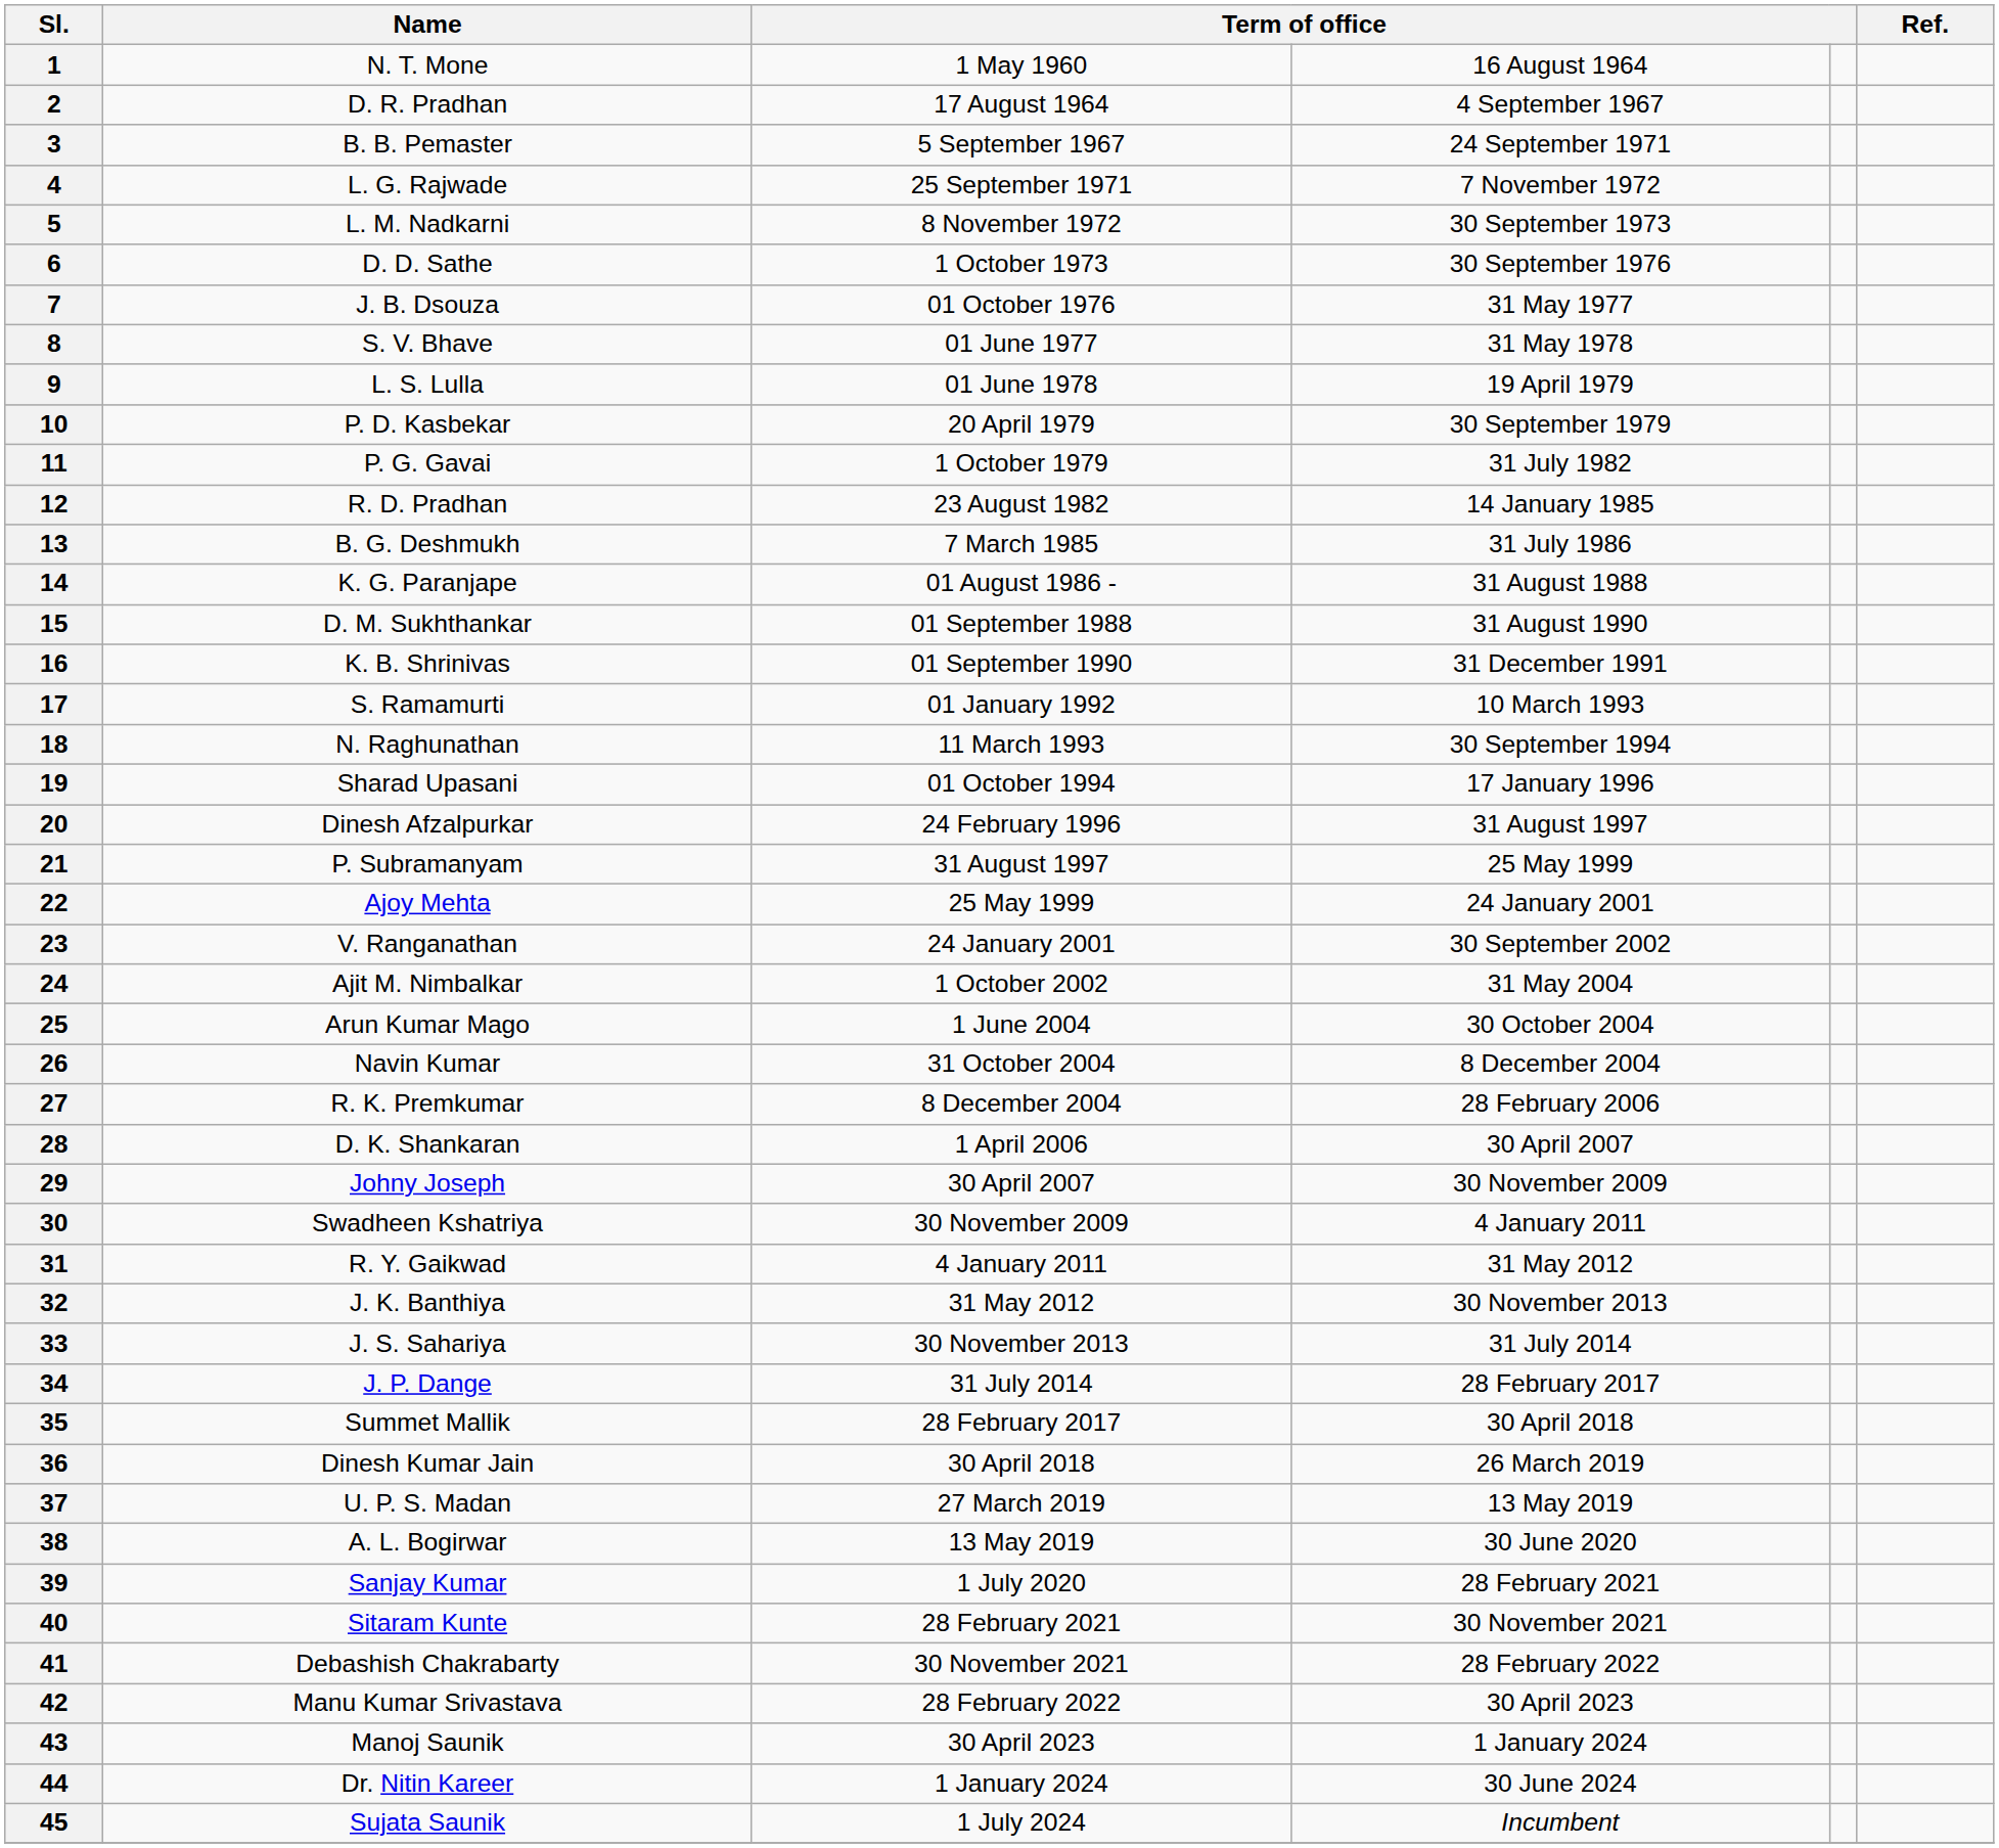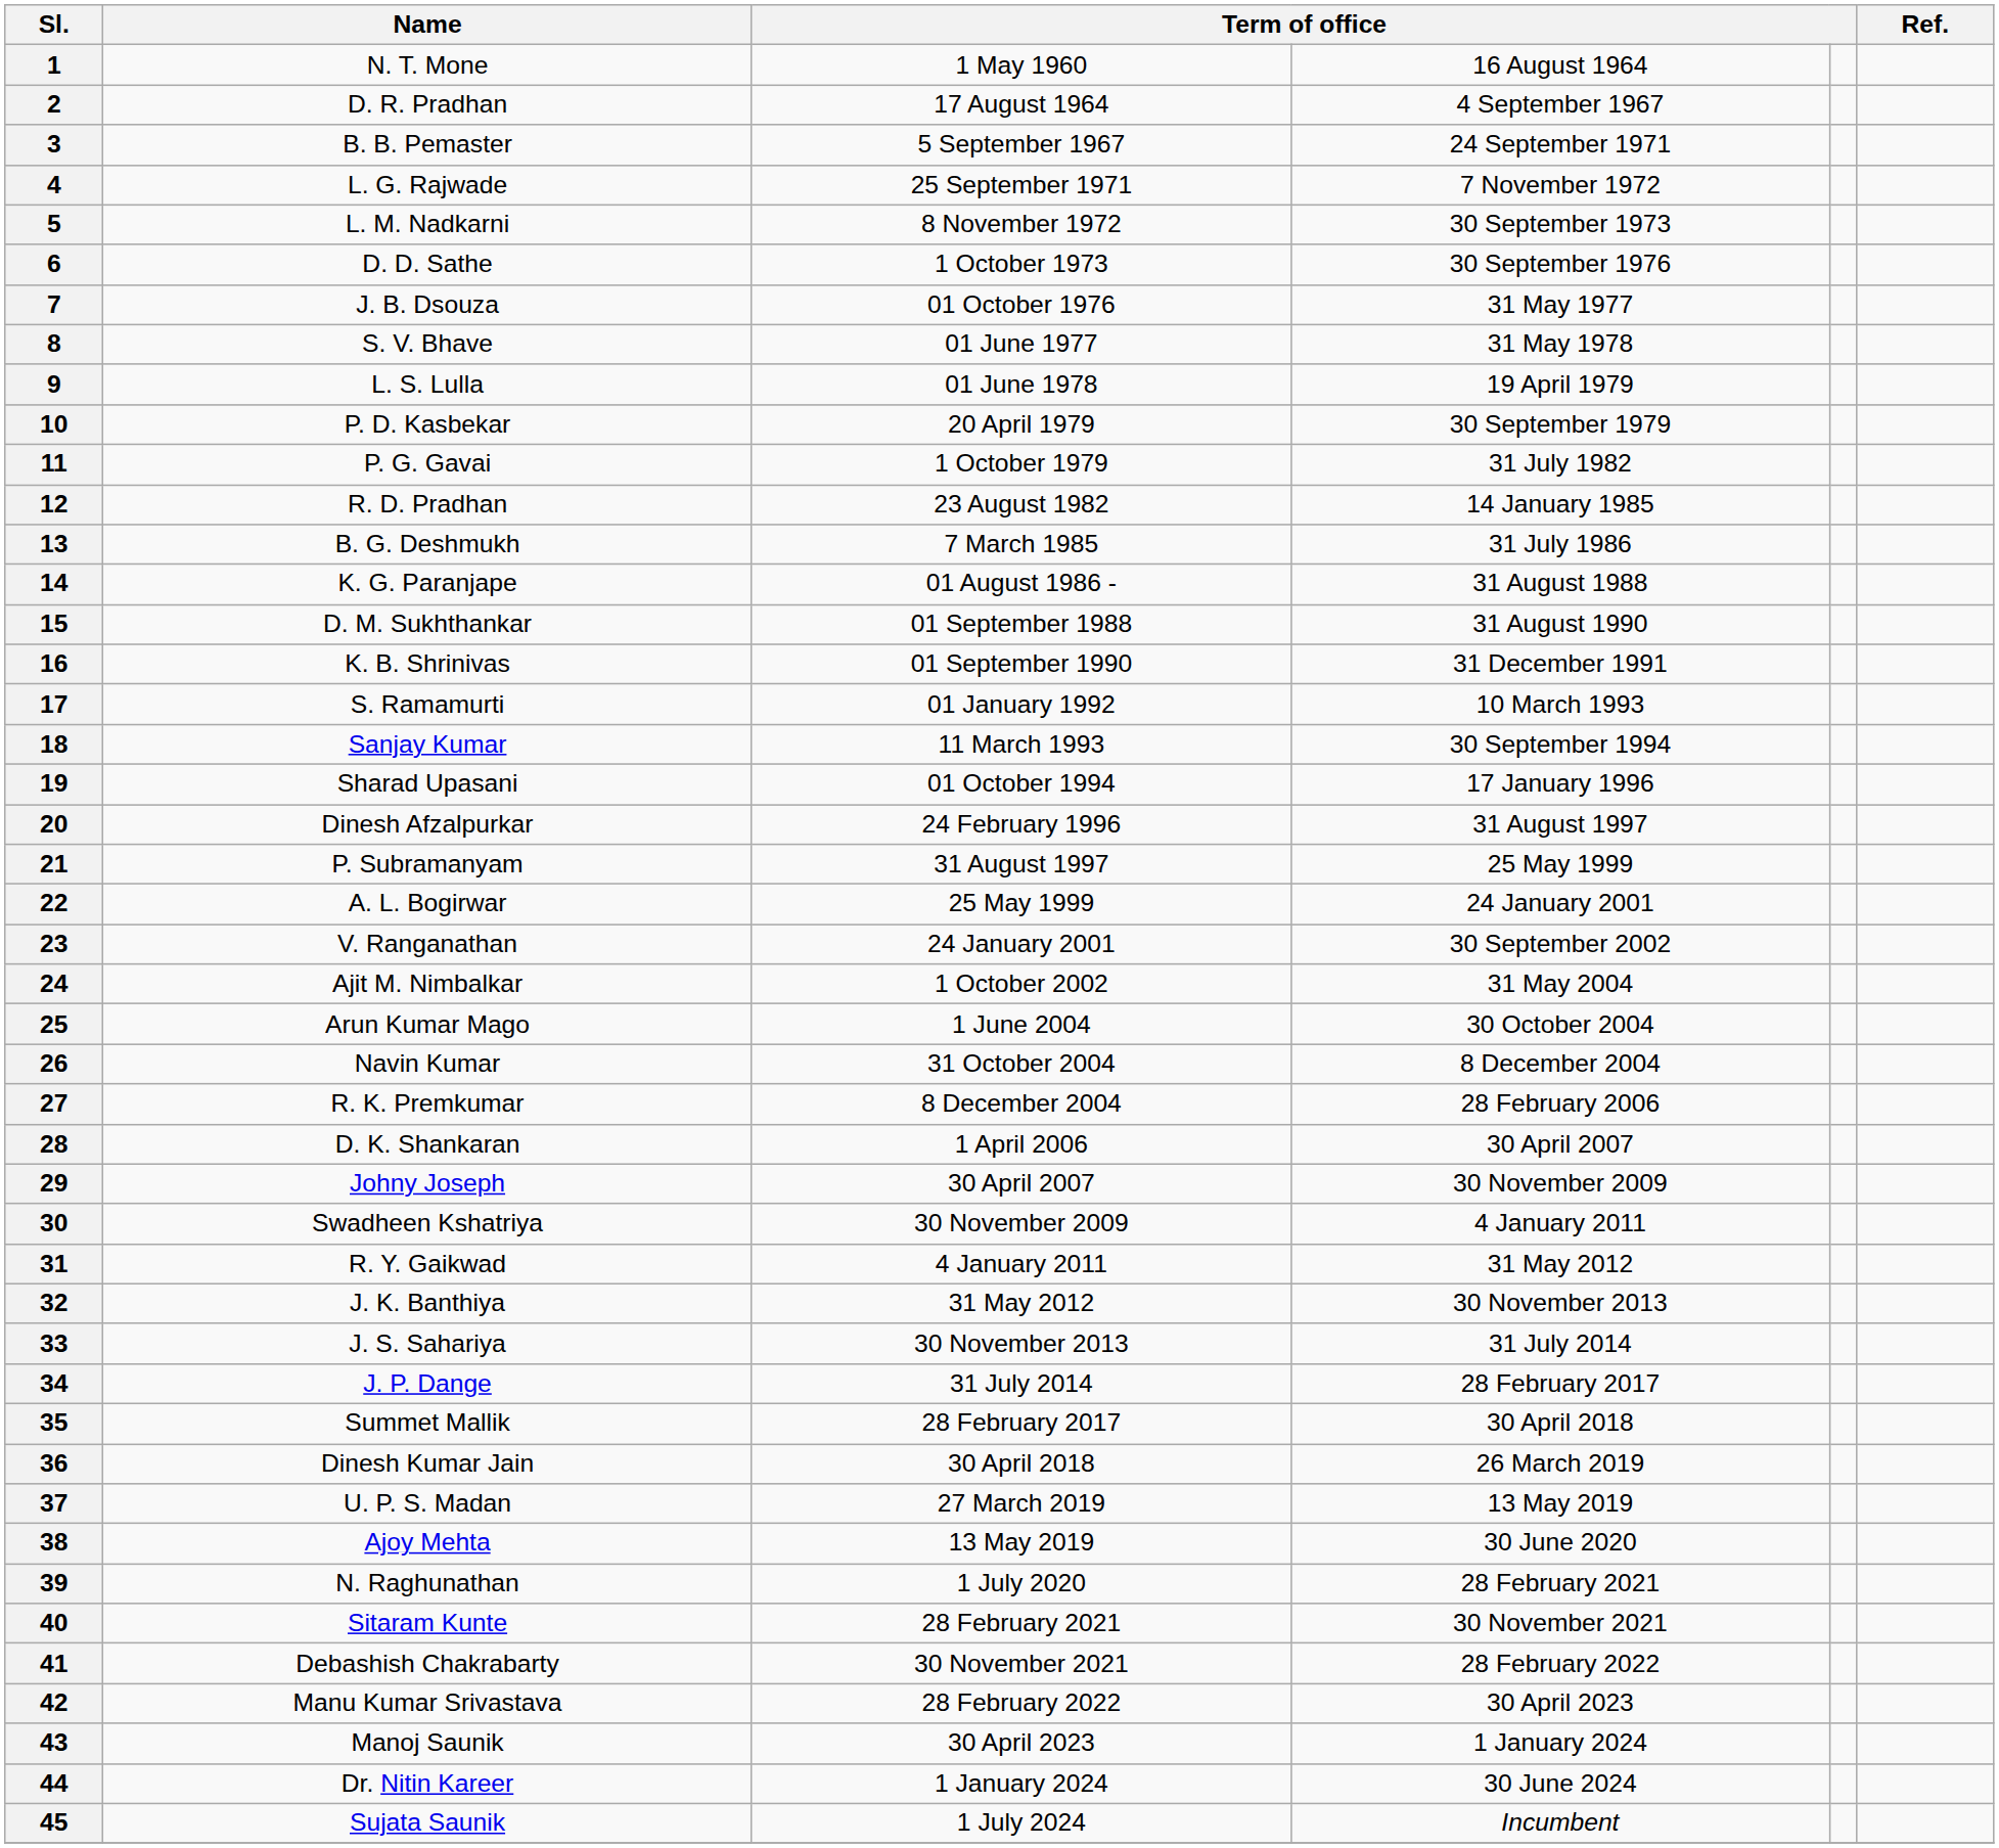 <table class="wikitable" style="width:100%; text-align:center">
 <tr>
 <th>Sl.</th>
 <th>Name</th>
 <th colspan=3>Term of office</th>
 <th>Ref.</th>
 </tr>
 <tr>
 <th>1</th>
 <td>N. T. Mone</td>
 <td>1 May 1960</td>
 <td>16 August 1964</td>
 <td></td>
 <td></td>
 </tr>
 <tr>
 <th>2</th>
 <td>D. R. Pradhan</td>
 <td>17 August 1964</td>
 <td>4 September 1967</td>
 <td></td>
 <td></td>
 </tr>
 <tr>
 <th>3</th>
 <td>B. B. Pemaster</td>
 <td>5 September 1967</td>
 <td>24 September 1971</td>
 <td></td>
 <td></td>
 </tr>
 <tr>
 <th>4</th>
 <td>L. G. Rajwade</td>
 <td>25 September 1971</td>
 <td>7 November 1972</td>
 <td></td>
 <td></td>
 </tr>
 <tr>
 <th>5</th>
 <td>L. M. Nadkarni</td>
 <td>8 November 1972</td>
 <td>30 September 1973</td>
 <td></td>
 <td></td>
 </tr>
 <tr>
 <th>6</th>
 <td>D. D. Sathe</td>
 <td>1 October 1973</td>
 <td>30 September 1976</td>
 <td></td>
 <td></td>
 </tr>
 <tr>
 <th>7</th>
 <td>J. B. Dsouza</td>
 <td>01 October 1976</td>
 <td>31 May 1977</td>
 <td></td>
 <td></td>
 </tr>
 <tr>
 <th>8</th>
 <td>S. V. Bhave</td>
 <td>01 June 1977</td>
 <td>31 May 1978</td>
 <td></td>
 <td></td>
 </tr>
 <tr>
 <th>9</th>
 <td>L. S. Lulla</td>
 <td>01 June 1978</td>
 <td>19 April 1979</td>
 <td></td>
 <td></td>
 </tr>
 <tr>
 <th>10</th>
 <td>P. D. Kasbekar</td>
 <td>20 April 1979</td>
 <td>30 September 1979</td>
 <td></td>
 <td></td>
 </tr>
 <tr>
 <th>11</th>
 <td>P. G. Gavai</td>
 <td>1 October 1979</td>
 <td>31 July 1982</td>
 <td></td>
 <td></td>
 </tr>
 <tr>
 <th>12</th>
 <td>R. D. Pradhan</td>
 <td>23 August 1982</td>
 <td>14 January 1985</td>
 <td></td>
 <td></td>
 </tr>
 <tr>
 <th>13</th>
 <td>B. G. Deshmukh</td>
 <td>7 March 1985</td>
 <td>31 July 1986</td>
 <td></td>
 <td></td>
 </tr>
 <tr>
 <th>14</th>
 <td>K. G. Paranjape</td>
 <td>01 August 1986 -</td>
 <td>31 August 1988</td>
 <td></td>
 <td></td>
 </tr>
 <tr>
 <th>15</th>
 <td>D. M. Sukhthankar</td>
 <td>01 September 1988</td>
 <td>31 August 1990</td>
 <td></td>
 <td></td>
 </tr>
 <tr>
 <th>16</th>
 <td>K. B. Shrinivas</td>
 <td>01 September 1990</td>
 <td>31 December 1991</td>
 <td></td>
 <td></td>
 </tr>
 <tr>
 <th>17</th>
 <td>S. Ramamurti</td>
 <td>01 January 1992</td>
 <td>10 March 1993</td>
 <td></td>
 <td></td>
 </tr>
 <tr>
 <th>18</th>
-<td>N. Raghunathan</td>
+<td><a href='#'>Sanjay Kumar</a></td>
 <td>11 March 1993</td>
 <td>30 September 1994</td>
 <td></td>
 <td></td>
 </tr>
 <tr>
 <th>19</th>
 <td>Sharad Upasani</td>
 <td>01 October 1994</td>
 <td>17 January 1996</td>
 <td></td>
 <td></td>
 </tr>
 <tr>
 <th>20</th>
 <td>Dinesh Afzalpurkar</td>
 <td>24 February 1996</td>
 <td>31 August 1997</td>
 <td></td>
 <td></td>
 </tr>
 <tr>
 <th>21</th>
 <td>P. Subramanyam</td>
 <td>31 August 1997</td>
 <td>25 May 1999</td>
 <td></td>
 <td></td>
 </tr>
 <tr>
 <th>22</th>
-<td><a href='#'>Ajoy Mehta</a></td>
+<td>A. L. Bogirwar</td>
 <td>25 May 1999</td>
 <td>24 January 2001</td>
 <td></td>
 <td></td>
 </tr>
 <tr>
 <th>23</th>
 <td>V. Ranganathan</td>
 <td>24 January 2001</td>
 <td>30 September 2002</td>
 <td></td>
 <td></td>
 </tr>
 <tr>
 <th>24</th>
 <td>Ajit M. Nimbalkar</td>
 <td>1 October 2002</td>
 <td>31 May 2004</td>
 <td></td>
 <td></td>
 </tr>
 <tr>
 <th>25</th>
 <td>Arun Kumar Mago</td>
 <td>1 June 2004</td>
 <td>30 October 2004</td>
 <td></td>
 <td></td>
 </tr>
 <tr>
 <th>26</th>
 <td>Navin Kumar</td>
 <td>31 October 2004</td>
 <td>8 December 2004</td>
 <td></td>
 <td></td>
 </tr>
 <tr>
 <th>27</th>
 <td>R. K. Premkumar</td>
 <td>8 December 2004</td>
 <td>28 February 2006</td>
 <td></td>
 <td></td>
 </tr>
 <tr>
 <th>28</th>
 <td>D. K. Shankaran</td>
 <td>1 April 2006</td>
 <td>30 April 2007</td>
 <td></td>
 <td></td>
 </tr>
 <tr>
 <th>29</th>
 <td><a href='#'>Johny Joseph</a></td>
 <td>30 April 2007</td>
 <td>30 November 2009</td>
 <td></td>
 <td></td>
 </tr>
 <tr>
 <th>30</th>
 <td>Swadheen Kshatriya</td>
 <td>30 November 2009</td>
 <td>4 January 2011</td>
 <td></td>
 <td></td>
 </tr>
 <tr>
 <th>31</th>
 <td>R. Y. Gaikwad</td>
 <td>4 January 2011</td>
 <td>31 May 2012</td>
 <td></td>
 <td></td>
 </tr>
 <tr>
 <th>32</th>
 <td>J. K. Banthiya</td>
 <td>31 May 2012</td>
 <td>30 November 2013</td>
 <td></td>
 <td></td>
 </tr>
 <tr>
 <th>33</th>
 <td>J. S. Sahariya</td>
 <td>30 November 2013</td>
 <td>31 July 2014</td>
 <td></td>
 <td></td>
 </tr>
 <tr>
 <th>34</th>
 <td><a href='#'>J. P. Dange</a></td>
 <td>31 July 2014</td>
 <td>28 February 2017</td>
 <td></td>
 <td></td>
 </tr>
 <tr>
 <th>35</th>
 <td>Summet Mallik</td>
 <td>28 February 2017</td>
 <td>30 April 2018</td>
 <td></td>
 <td></td>
 </tr>
 <tr>
 <th>36</th>
 <td>Dinesh Kumar Jain</td>
 <td>30 April 2018</td>
 <td>26 March 2019</td>
 <td></td>
 <td></td>
 </tr>
 <tr>
 <th>37</th>
 <td>U. P. S. Madan</td>
 <td>27 March 2019</td>
 <td>13 May 2019</td>
 <td></td>
 <td></td>
 </tr>
 <tr>
 <th>38</th>
-<td>A. L. Bogirwar</td>
+<td><a href='#'>Ajoy Mehta</a></td>
 <td>13 May 2019</td>
 <td>30 June 2020</td>
 <td></td>
 <td></td>
 </tr>
 <tr>
 <th>39</th>
-<td><a href='#'>Sanjay Kumar</a></td>
+<td>N. Raghunathan</td>
 <td>1 July 2020</td>
 <td>28 February 2021</td>
 <td></td>
 <td></td>
 </tr>
 <tr>
 <th>40</th>
 <td><a href='#'>Sitaram Kunte</a></td>
 <td>28 February 2021</td>
 <td>30 November 2021</td>
 <td></td>
 <td></td>
 </tr>
 <tr>
 <th>41</th>
 <td>Debashish Chakrabarty</td>
 <td>30 November 2021</td>
 <td>28 February 2022</td>
 <td></td>
 <td></td>
 </tr>
 <tr>
 <th>42</th>
 <td>Manu Kumar Srivastava</td>
 <td>28 February 2022</td>
 <td>30 April 2023</td>
 <td></td>
 <td></td>
 </tr>
 <tr>
 <th>43</th>
 <td>Manoj Saunik</td>
 <td>30 April 2023</td>
 <td>1 January 2024</td>
 <td></td>
 <td></td>
 </tr>
 <tr>
 <th>44</th>
 <td>Dr. <a href='#'>Nitin Kareer</a></td>
 <td>1 January 2024</td>
 <td>30 June 2024</td>
 <td></td>
 <td></td>
 </tr>
 <tr>
 <th>45</th>
 <td><a href='#'>Sujata Saunik</a></td>
 <td>1 July 2024</td>
 <td><em>Incumbent</em></td>
 <td></td>
 <td></td>
 </tr>
 <tr>
 </tr>
 </table>
